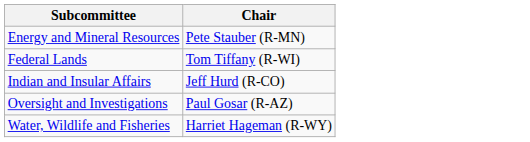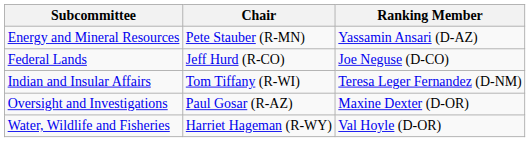 <table class="wikitable">
 <tr>
 <th>Subcommittee</th>
 <th>Chair</th>
+<th>Ranking Member</th>
 </tr>
 <tr>
 <td><a href='#'>Energy and Mineral Resources</a></td>
 <td><a href='#'>Pete Stauber</a> (R-MN)</td>
+<td><a href='#'>Yassamin Ansari</a> (D-AZ)</td>
 </tr>
 <tr>
 <td><a href='#'>Federal Lands</a></td>
-<td><a href='#'>Tom Tiffany</a> (R-WI)</td>
+<td><a href='#'>Jeff Hurd</a> (R-CO)</td>
+<td><a href='#'>Joe Neguse</a> (D-CO)</td>
 </tr>
 <tr>
 <td><a href='#'>Indian and Insular Affairs</a></td>
-<td><a href='#'>Jeff Hurd</a> (R-CO)</td>
+<td><a href='#'>Tom Tiffany</a> (R-WI)</td>
+<td><a href='#'>Teresa Leger Fernandez</a> (D-NM)</td>
 </tr>
 <tr>
 <td><a href='#'>Oversight and Investigations</a></td>
 <td><a href='#'>Paul Gosar</a> (R-AZ)</td>
+<td><a href='#'>Maxine Dexter</a> (D-OR)</td>
 </tr>
 <tr>
 <td><a href='#'>Water, Wildlife and Fisheries</a></td>
 <td><a href='#'>Harriet Hageman</a> (R-WY)</td>
+<td><a href='#'>Val Hoyle</a> (D-OR)</td>
 </tr>
 </table>
